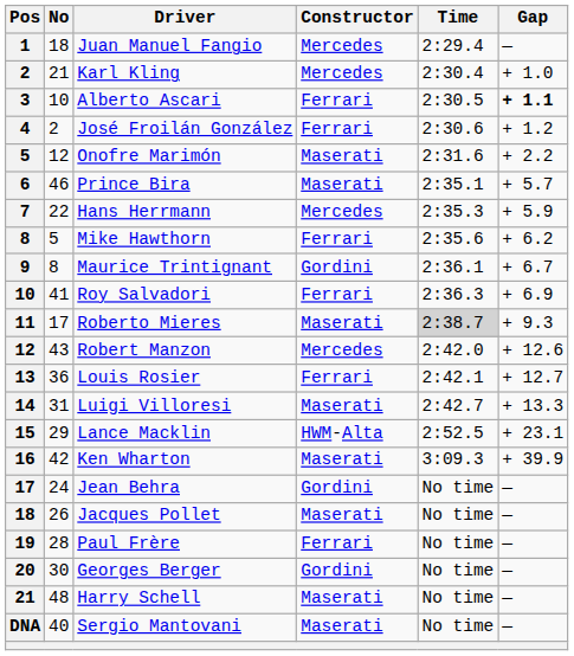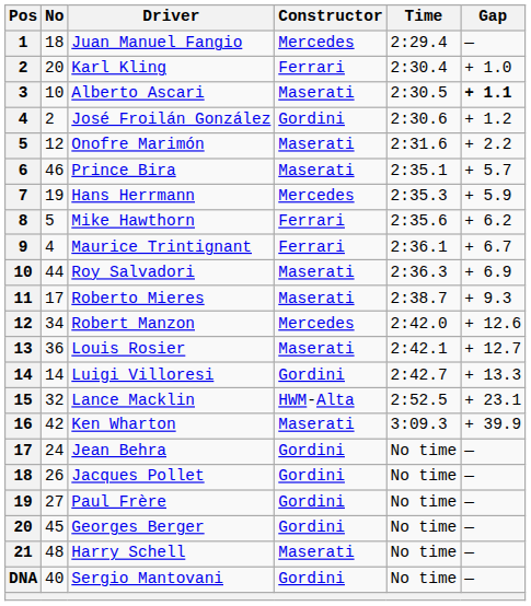 <table class="wikitable sortable" style="font-size: 95%;">
 <tr>
 <th>Pos</th>
 <th>No</th>
 <th>Driver</th>
 <th>Constructor</th>
 <th>Time</th>
 <th>Gap</th>
 </tr>
 <tr>
 <th>1</th>
 <td>18</td>
 <td> <a href='#'>Juan Manuel Fangio</a></td>
 <td><a href='#'>Mercedes</a></td>
 <td>2:29.4</td>
 <td>—</td>
 </tr>
 <tr>
 <th>2</th>
-<td>21</td>
+<td>20</td>
 <td> <a href='#'>Karl Kling</a></td>
-<td><a href='#'>Mercedes</a></td>
+<td><a href='#'>Ferrari</a></td>
 <td>2:30.4</td>
 <td>+ 1.0</td>
 </tr>
 <tr>
 <th>3</th>
 <td>10</td>
 <td> <a href='#'>Alberto Ascari</a></td>
-<td><a href='#'>Ferrari</a></td>
+<td><a href='#'>Maserati</a></td>
 <td>2:30.5</td>
 <td><strong>+ 1.1</strong></td>
 </tr>
 <tr>
 <th>4</th>
 <td>2</td>
 <td> <a href='#'>José Froilán González</a></td>
-<td><a href='#'>Ferrari</a></td>
+<td><a href='#'>Gordini</a></td>
 <td>2:30.6</td>
 <td>+ 1.2</td>
 </tr>
 <tr>
 <th>5</th>
 <td>12</td>
 <td> <a href='#'>Onofre Marimón</a></td>
 <td><a href='#'>Maserati</a></td>
 <td>2:31.6</td>
 <td>+ 2.2</td>
 </tr>
 <tr>
 <th>6</th>
 <td>46</td>
 <td> <a href='#'>Prince Bira</a></td>
 <td><a href='#'>Maserati</a></td>
 <td>2:35.1</td>
 <td>+ 5.7</td>
 </tr>
 <tr>
 <th>7</th>
-<td>22</td>
+<td>19</td>
 <td> <a href='#'>Hans Herrmann</a></td>
 <td><a href='#'>Mercedes</a></td>
 <td>2:35.3</td>
 <td>+ 5.9</td>
 </tr>
 <tr>
 <th>8</th>
 <td>5</td>
 <td> <a href='#'>Mike Hawthorn</a></td>
 <td><a href='#'>Ferrari</a></td>
 <td>2:35.6</td>
 <td>+ 6.2</td>
 </tr>
 <tr>
 <th>9</th>
-<td>8</td>
+<td>4</td>
 <td> <a href='#'>Maurice Trintignant</a></td>
-<td><a href='#'>Gordini</a></td>
+<td><a href='#'>Ferrari</a></td>
 <td>2:36.1</td>
 <td>+ 6.7</td>
 </tr>
 <tr>
 <th>10</th>
-<td>41</td>
+<td>44</td>
 <td> <a href='#'>Roy Salvadori</a></td>
-<td><a href='#'>Ferrari</a></td>
+<td><a href='#'>Maserati</a></td>
 <td>2:36.3</td>
 <td>+ 6.9</td>
 </tr>
 <tr>
 <th>11</th>
 <td>17</td>
 <td> <a href='#'>Roberto Mieres</a></td>
 <td><a href='#'>Maserati</a></td>
-<td style="background: lightgrey;">2:38.7</td>
+<td>2:38.7</td>
 <td>+ 9.3</td>
 </tr>
 <tr>
 <th>12</th>
-<td>43</td>
+<td>34</td>
 <td> <a href='#'>Robert Manzon</a></td>
 <td><a href='#'>Mercedes</a></td>
 <td>2:42.0</td>
 <td>+ 12.6</td>
 </tr>
 <tr>
 <th>13</th>
 <td>36</td>
 <td> <a href='#'>Louis Rosier</a></td>
-<td><a href='#'>Ferrari</a></td>
+<td><a href='#'>Maserati</a></td>
 <td>2:42.1</td>
 <td>+ 12.7</td>
 </tr>
 <tr>
 <th>14</th>
-<td>31</td>
+<td>14</td>
 <td> <a href='#'>Luigi Villoresi</a></td>
-<td><a href='#'>Maserati</a></td>
+<td><a href='#'>Gordini</a></td>
 <td>2:42.7</td>
 <td>+ 13.3</td>
 </tr>
 <tr>
 <th>15</th>
-<td>29</td>
+<td>32</td>
 <td> <a href='#'>Lance Macklin</a></td>
 <td><a href='#'>HWM</a>-<a href='#'>Alta</a></td>
 <td>2:52.5</td>
 <td>+ 23.1</td>
 </tr>
 <tr>
 <th>16</th>
 <td>42</td>
 <td> <a href='#'>Ken Wharton</a></td>
 <td><a href='#'>Maserati</a></td>
 <td>3:09.3</td>
 <td>+ 39.9</td>
 </tr>
 <tr>
 <th>17</th>
 <td>24</td>
 <td> <a href='#'>Jean Behra</a></td>
 <td><a href='#'>Gordini</a></td>
 <td>No time</td>
 <td>—</td>
 </tr>
 <tr>
 <th>18</th>
 <td>26</td>
 <td> <a href='#'>Jacques Pollet</a></td>
-<td><a href='#'>Maserati</a></td>
+<td><a href='#'>Gordini</a></td>
 <td>No time</td>
 <td>—</td>
 </tr>
 <tr>
 <th>19</th>
-<td>28</td>
+<td>27</td>
 <td> <a href='#'>Paul Frère</a></td>
-<td><a href='#'>Ferrari</a></td>
+<td><a href='#'>Gordini</a></td>
 <td>No time</td>
 <td>—</td>
 </tr>
 <tr>
 <th>20</th>
-<td>30</td>
+<td>45</td>
 <td> <a href='#'>Georges Berger</a></td>
 <td><a href='#'>Gordini</a></td>
 <td>No time</td>
 <td>—</td>
 </tr>
 <tr>
 <th>21</th>
 <td>48</td>
 <td> <a href='#'>Harry Schell</a></td>
 <td><a href='#'>Maserati</a></td>
 <td>No time</td>
 <td>—</td>
 </tr>
 <tr>
 <th>DNA</th>
 <td>40</td>
 <td> <a href='#'>Sergio Mantovani</a></td>
-<td><a href='#'>Maserati</a></td>
+<td><a href='#'>Gordini</a></td>
 <td>No time</td>
 <td>—</td>
 </tr>
 <tr>
 <th colspan="6"></th>
 </tr>
 </table>
